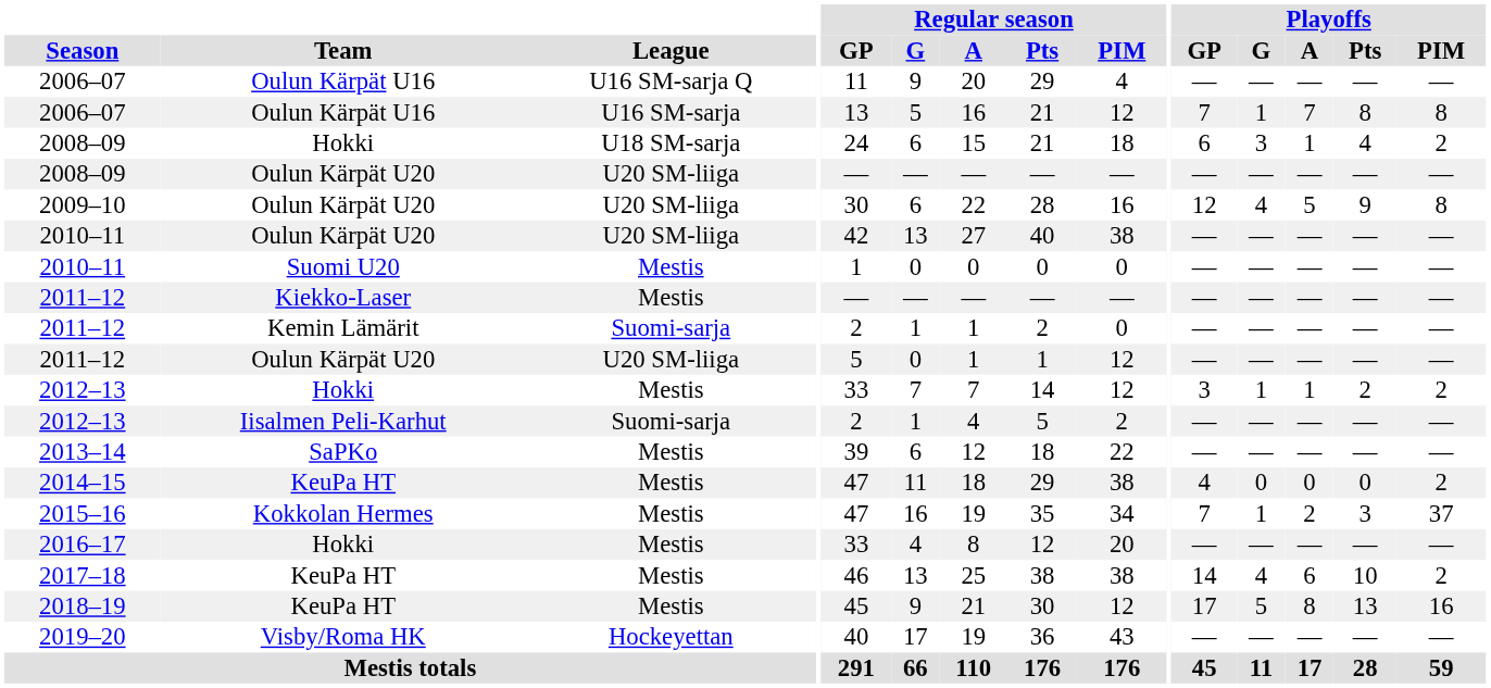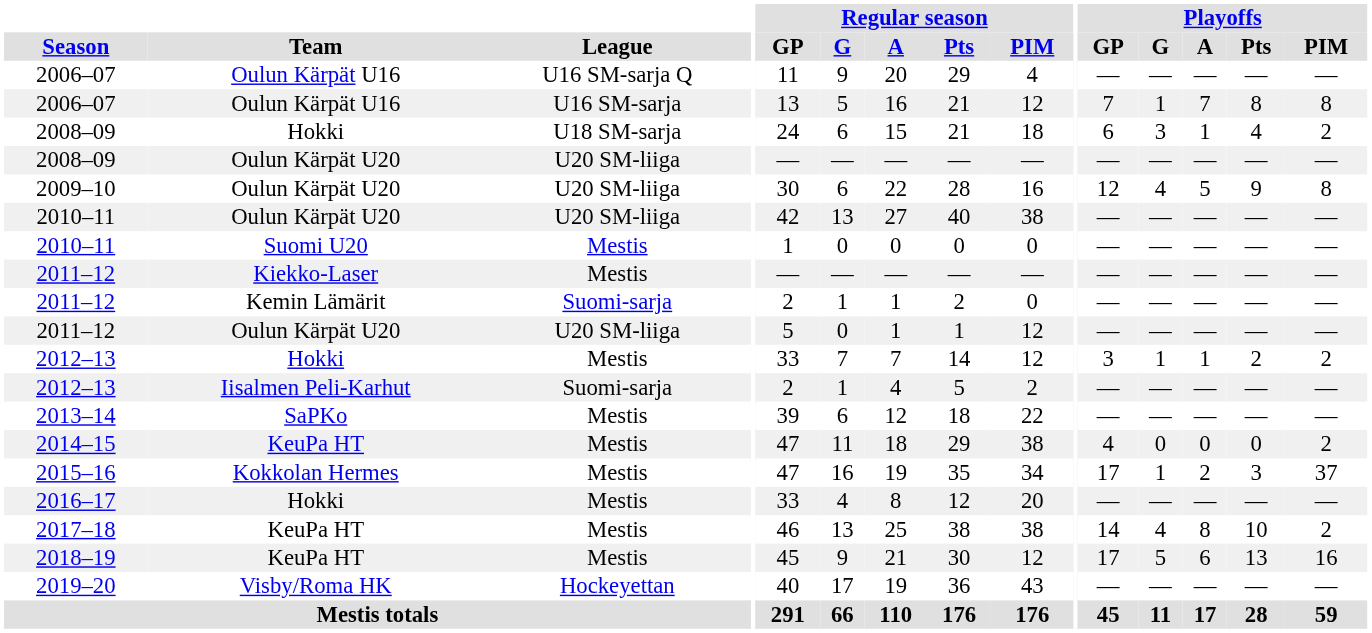 <table border="0" cellpadding="1" cellspacing="0" style="text-align:center; width:60em">
 <tr bgcolor="#e0e0e0">
 <th colspan="3" bgcolor="#ffffff"></th>
 <th rowspan="99" bgcolor="#ffffff"></th>
 <th colspan="5"><a href='#'>Regular season</a></th>
 <th rowspan="99" bgcolor="#ffffff"></th>
 <th colspan="5"><a href='#'>Playoffs</a></th>
 </tr>
 <tr bgcolor="#e0e0e0">
 <th><a href='#'>Season</a></th>
 <th>Team</th>
 <th>League</th>
 <th>GP</th>
 <th><a href='#'>G</a></th>
 <th><a href='#'>A</a></th>
 <th><a href='#'>Pts</a></th>
 <th><a href='#'>PIM</a></th>
 <th>GP</th>
 <th>G</th>
 <th>A</th>
 <th>Pts</th>
 <th>PIM</th>
 </tr>
 <tr>
 <td>2006–07</td>
 <td><a href='#'>Oulun Kärpät</a> U16</td>
 <td>U16 SM-sarja Q</td>
 <td>11</td>
 <td>9</td>
 <td>20</td>
 <td>29</td>
 <td>4</td>
 <td>—</td>
 <td>—</td>
 <td>—</td>
 <td>—</td>
 <td>—</td>
 </tr>
 <tr bgcolor="#f0f0f0">
 <td>2006–07</td>
 <td>Oulun Kärpät U16</td>
 <td>U16 SM-sarja</td>
 <td>13</td>
 <td>5</td>
 <td>16</td>
 <td>21</td>
 <td>12</td>
 <td>7</td>
 <td>1</td>
 <td>7</td>
 <td>8</td>
 <td>8</td>
 </tr>
 <tr>
 <td>2008–09</td>
 <td>Hokki</td>
 <td>U18 SM-sarja</td>
 <td>24</td>
 <td>6</td>
 <td>15</td>
 <td>21</td>
 <td>18</td>
 <td>6</td>
 <td>3</td>
 <td>1</td>
 <td>4</td>
 <td>2</td>
 </tr>
 <tr bgcolor="#f0f0f0">
 <td>2008–09</td>
 <td>Oulun Kärpät U20</td>
 <td>U20 SM-liiga</td>
 <td>—</td>
 <td>—</td>
 <td>—</td>
 <td>—</td>
 <td>—</td>
 <td>—</td>
 <td>—</td>
 <td>—</td>
 <td>—</td>
 <td>—</td>
 </tr>
 <tr>
 <td>2009–10</td>
 <td>Oulun Kärpät U20</td>
 <td>U20 SM-liiga</td>
 <td>30</td>
 <td>6</td>
 <td>22</td>
 <td>28</td>
 <td>16</td>
 <td>12</td>
 <td>4</td>
 <td>5</td>
 <td>9</td>
 <td>8</td>
 </tr>
 <tr bgcolor="#f0f0f0">
 <td>2010–11</td>
 <td>Oulun Kärpät U20</td>
 <td>U20 SM-liiga</td>
 <td>42</td>
 <td>13</td>
 <td>27</td>
 <td>40</td>
 <td>38</td>
 <td>—</td>
 <td>—</td>
 <td>—</td>
 <td>—</td>
 <td>—</td>
 </tr>
 <tr>
 <td><a href='#'>2010–11</a></td>
 <td><a href='#'>Suomi U20</a></td>
 <td><a href='#'>Mestis</a></td>
 <td>1</td>
 <td>0</td>
 <td>0</td>
 <td>0</td>
 <td>0</td>
 <td>—</td>
 <td>—</td>
 <td>—</td>
 <td>—</td>
 <td>—</td>
 </tr>
 <tr bgcolor="#f0f0f0">
 <td><a href='#'>2011–12</a></td>
 <td><a href='#'>Kiekko-Laser</a></td>
 <td>Mestis</td>
 <td>—</td>
 <td>—</td>
 <td>—</td>
 <td>—</td>
 <td>—</td>
 <td>—</td>
 <td>—</td>
 <td>—</td>
 <td>—</td>
 <td>—</td>
 </tr>
 <tr>
 <td><a href='#'>2011–12</a></td>
 <td>Kemin Lämärit</td>
 <td><a href='#'>Suomi-sarja</a></td>
 <td>2</td>
 <td>1</td>
 <td>1</td>
 <td>2</td>
 <td>0</td>
 <td>—</td>
 <td>—</td>
 <td>—</td>
 <td>—</td>
 <td>—</td>
 </tr>
 <tr bgcolor="#f0f0f0">
 <td>2011–12</td>
 <td>Oulun Kärpät U20</td>
 <td>U20 SM-liiga</td>
 <td>5</td>
 <td>0</td>
 <td>1</td>
 <td>1</td>
 <td>12</td>
 <td>—</td>
 <td>—</td>
 <td>—</td>
 <td>—</td>
 <td>—</td>
 </tr>
 <tr>
 <td><a href='#'>2012–13</a></td>
 <td><a href='#'>Hokki</a></td>
 <td>Mestis</td>
 <td>33</td>
 <td>7</td>
 <td>7</td>
 <td>14</td>
 <td>12</td>
 <td>3</td>
 <td>1</td>
 <td>1</td>
 <td>2</td>
 <td>2</td>
 </tr>
 <tr bgcolor="#f0f0f0">
 <td><a href='#'>2012–13</a></td>
 <td><a href='#'>Iisalmen Peli-Karhut</a></td>
 <td>Suomi-sarja</td>
 <td>2</td>
 <td>1</td>
 <td>4</td>
 <td>5</td>
 <td>2</td>
 <td>—</td>
 <td>—</td>
 <td>—</td>
 <td>—</td>
 <td>—</td>
 </tr>
 <tr>
 <td><a href='#'>2013–14</a></td>
 <td><a href='#'>SaPKo</a></td>
 <td>Mestis</td>
 <td>39</td>
 <td>6</td>
 <td>12</td>
 <td>18</td>
 <td>22</td>
 <td>—</td>
 <td>—</td>
 <td>—</td>
 <td>—</td>
 <td>—</td>
 </tr>
 <tr bgcolor="#f0f0f0">
 <td><a href='#'>2014–15</a></td>
 <td><a href='#'>KeuPa HT</a></td>
 <td>Mestis</td>
 <td>47</td>
 <td>11</td>
 <td>18</td>
 <td>29</td>
 <td>38</td>
 <td>4</td>
 <td>0</td>
 <td>0</td>
 <td>0</td>
 <td>2</td>
 </tr>
 <tr>
 <td><a href='#'>2015–16</a></td>
 <td><a href='#'>Kokkolan Hermes</a></td>
 <td>Mestis</td>
 <td>47</td>
 <td>16</td>
 <td>19</td>
 <td>35</td>
 <td>34</td>
-<td>7</td>
+<td>17</td>
 <td>1</td>
 <td>2</td>
 <td>3</td>
 <td>37</td>
 </tr>
 <tr bgcolor="#f0f0f0">
 <td><a href='#'>2016–17</a></td>
 <td>Hokki</td>
 <td>Mestis</td>
 <td>33</td>
 <td>4</td>
 <td>8</td>
 <td>12</td>
 <td>20</td>
 <td>—</td>
 <td>—</td>
 <td>—</td>
 <td>—</td>
 <td>—</td>
 </tr>
 <tr>
 <td><a href='#'>2017–18</a></td>
 <td>KeuPa HT</td>
 <td>Mestis</td>
 <td>46</td>
 <td>13</td>
 <td>25</td>
 <td>38</td>
 <td>38</td>
 <td>14</td>
 <td>4</td>
-<td>6</td>
+<td>8</td>
 <td>10</td>
 <td>2</td>
 </tr>
 <tr bgcolor="#f0f0f0">
 <td><a href='#'>2018–19</a></td>
 <td>KeuPa HT</td>
 <td>Mestis</td>
 <td>45</td>
 <td>9</td>
 <td>21</td>
 <td>30</td>
 <td>12</td>
 <td>17</td>
 <td>5</td>
-<td>8</td>
+<td>6</td>
 <td>13</td>
 <td>16</td>
 </tr>
 <tr>
 <td><a href='#'>2019–20</a></td>
 <td><a href='#'>Visby/Roma HK</a></td>
 <td><a href='#'>Hockeyettan</a></td>
 <td>40</td>
 <td>17</td>
 <td>19</td>
 <td>36</td>
 <td>43</td>
 <td>—</td>
 <td>—</td>
 <td>—</td>
 <td>—</td>
 <td>—</td>
 </tr>
 <tr>
 </tr>
 <tr ALIGN="center" bgcolor="#e0e0e0">
 <th colspan="3">Mestis totals</th>
 <th ALIGN="center">291</th>
 <th ALIGN="center">66</th>
 <th ALIGN="center">110</th>
 <th ALIGN="center">176</th>
 <th ALIGN="center">176</th>
 <th ALIGN="center">45</th>
 <th ALIGN="center">11</th>
 <th ALIGN="center">17</th>
 <th ALIGN="center">28</th>
 <th ALIGN="center">59</th>
 </tr>
 </table>
